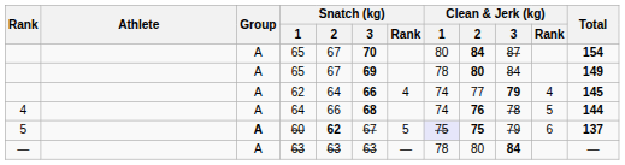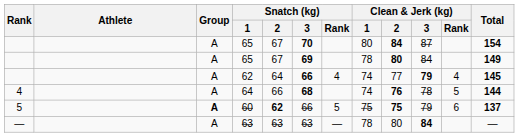 <table class = "wikitable" style="text-align:center;">
 <tr>
 <th rowspan=2 width=40>Rank</th>
 <th rowspan=2 width=250>Athlete</th>
 <th rowspan=2 width=50>Group</th>
 <th colspan=4>Snatch (kg)</th>
 <th colspan=4>Clean & Jerk (kg)</th>
 <th rowspan=2 width=60>Total</th>
 </tr>
 <tr>
 <th width=40>1</th>
 <th width=40>2</th>
 <th width=40>3</th>
 <th width=40>Rank</th>
 <th width=40>1</th>
 <th width=40>2</th>
 <th width=40>3</th>
 <th width=40>Rank</th>
 </tr>
 <tr>
 <td></td>
 <td align=left></td>
 <td>A</td>
 <td>65</td>
 <td>67</td>
 <td><strong>70</strong></td>
 <td></td>
 <td>80</td>
 <td><strong>84</strong></td>
 <td><s>87</s></td>
 <td></td>
 <td><strong>154</strong></td>
 </tr>
 <tr>
 <td></td>
 <td align=left></td>
 <td>A</td>
 <td>65</td>
 <td>67</td>
 <td><strong>69</strong></td>
 <td></td>
 <td>78</td>
 <td><strong>80</strong></td>
 <td><s>84</s></td>
 <td></td>
 <td><strong>149</strong></td>
 </tr>
 <tr>
 <td></td>
 <td align=left></td>
 <td>A</td>
 <td>62</td>
 <td>64</td>
 <td><strong>66</strong></td>
 <td>4</td>
 <td>74</td>
 <td>77</td>
 <td><strong>79</strong></td>
 <td>4</td>
 <td><strong>145</strong></td>
 </tr>
 <tr>
 <td>4</td>
 <td align=left></td>
 <td>A</td>
 <td>64</td>
 <td>66</td>
 <td><strong>68</strong></td>
 <td></td>
 <td>74</td>
 <td><strong>76</strong></td>
 <td><s>78</s></td>
 <td>5</td>
 <td><strong>144</strong></td>
 </tr>
 <tr>
 <td>5</td>
 <td align=left></td>
 <td><strong>A</strong></td>
 <td><s>60</s></td>
 <td><strong>62</strong></td>
-<td><s>67</s></td>
+<td><s>66</s></td>
 <td>5</td>
-<td style="background: lavender;"><s>75</s></td>
+<td><s>75</s></td>
 <td><strong>75</strong></td>
 <td><s>79</s></td>
 <td>6</td>
 <td><strong>137</strong></td>
 </tr>
 <tr>
 <td>—</td>
 <td align=left></td>
 <td>A</td>
 <td><s>63</s></td>
 <td><s>63</s></td>
 <td><s>63</s></td>
 <td>—</td>
 <td>78</td>
 <td>80</td>
 <td><strong>84</strong></td>
 <td></td>
 <td>—</td>
 </tr>
 </table>
